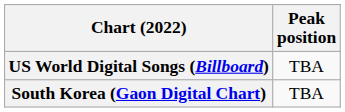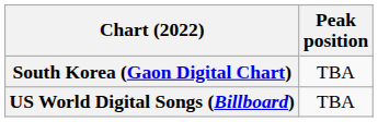 <table class="wikitable sortable plainrowheaders" style="text-align:center;">
 <tr>
 <th>Chart (2022)</th>
 <th>Peak<br>position</th>
 </tr>
 <tr>
+<th scope="row">South Korea (<a href='#'>Gaon Digital Chart</a>)</th>
+<td>TBA</td>
+</tr>
+<tr>
 <th scope="row">US World Digital Songs (<em><a href='#'>Billboard</a></em>)</th>
 <td>TBA</td>
 </tr>
-<tr>
-<th scope="row">South Korea (<a href='#'>Gaon Digital Chart</a>)</th>
-<td>TBA</td>
-</tr>
 </table>
